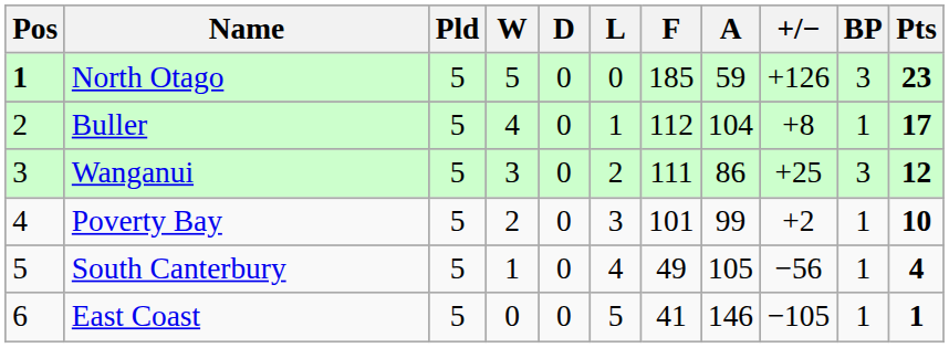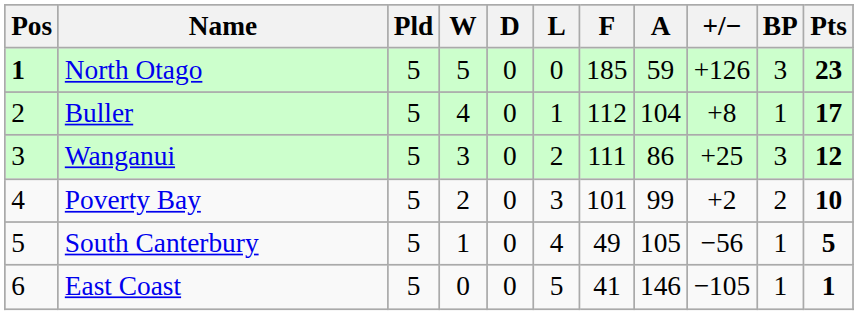 <table class="wikitable" style="text-align:center">
 <tr border=1 cellpadding=5 cellspacing=0>
 <th width="20">Pos</th>
 <th width="185">Name</th>
 <th width="20">Pld</th>
 <th width="20">W</th>
 <th width="20">D</th>
 <th width="20">L</th>
 <th width="20">F</th>
 <th width="20">A</th>
 <th width="20">+/−</th>
 <th width="20">BP</th>
 <th width="20">Pts</th>
 </tr>
 <tr style="background:#cfc">
 <td style="text-align:left"><strong>1</strong></td>
 <td style="text-align:left"><a href='#'>North Otago</a></td>
 <td>5</td>
 <td>5</td>
 <td>0</td>
 <td>0</td>
 <td>185</td>
 <td>59</td>
 <td>+126</td>
 <td>3</td>
 <td><strong>23</strong></td>
 </tr>
 <tr style="background:#cfc">
 <td style="text-align:left">2</td>
 <td style="text-align:left"><a href='#'>Buller</a></td>
 <td>5</td>
 <td>4</td>
 <td>0</td>
 <td>1</td>
 <td>112</td>
 <td>104</td>
 <td>+8</td>
 <td>1</td>
 <td><strong>17</strong></td>
 </tr>
 <tr style="background:#cfc">
 <td style="text-align:left">3</td>
 <td style="text-align:left"><a href='#'>Wanganui</a></td>
 <td>5</td>
 <td>3</td>
 <td>0</td>
 <td>2</td>
 <td>111</td>
 <td>86</td>
 <td>+25</td>
 <td>3</td>
 <td><strong>12</strong></td>
 </tr>
 <tr>
 <td style="text-align:left">4</td>
 <td style="text-align:left"><a href='#'>Poverty Bay</a></td>
 <td>5</td>
 <td>2</td>
 <td>0</td>
 <td>3</td>
 <td>101</td>
 <td>99</td>
 <td>+2</td>
-<td>1</td>
+<td>2</td>
 <td><strong>10</strong></td>
 </tr>
 <tr>
 <td style="text-align:left">5</td>
 <td style="text-align:left"><a href='#'>South Canterbury</a></td>
 <td>5</td>
 <td>1</td>
 <td>0</td>
 <td>4</td>
 <td>49</td>
 <td>105</td>
 <td>−56</td>
 <td>1</td>
-<td><strong>4</strong></td>
+<td><strong>5</strong></td>
 </tr>
 <tr>
 <td style="text-align:left">6</td>
 <td style="text-align:left"><a href='#'>East Coast</a></td>
 <td>5</td>
 <td>0</td>
 <td>0</td>
 <td>5</td>
 <td>41</td>
 <td>146</td>
 <td>−105</td>
 <td>1</td>
 <td><strong>1</strong></td>
 </tr>
 </table>
